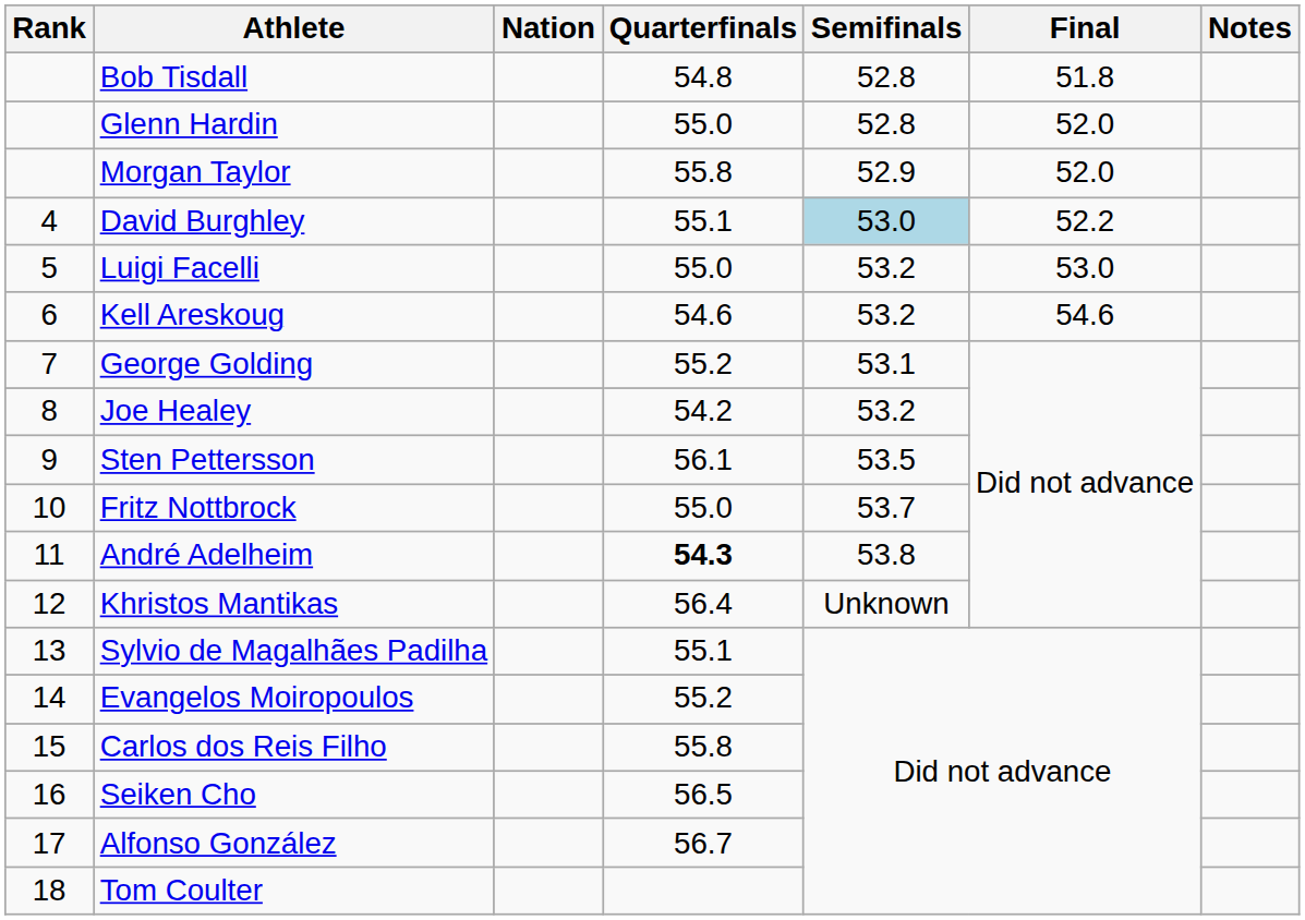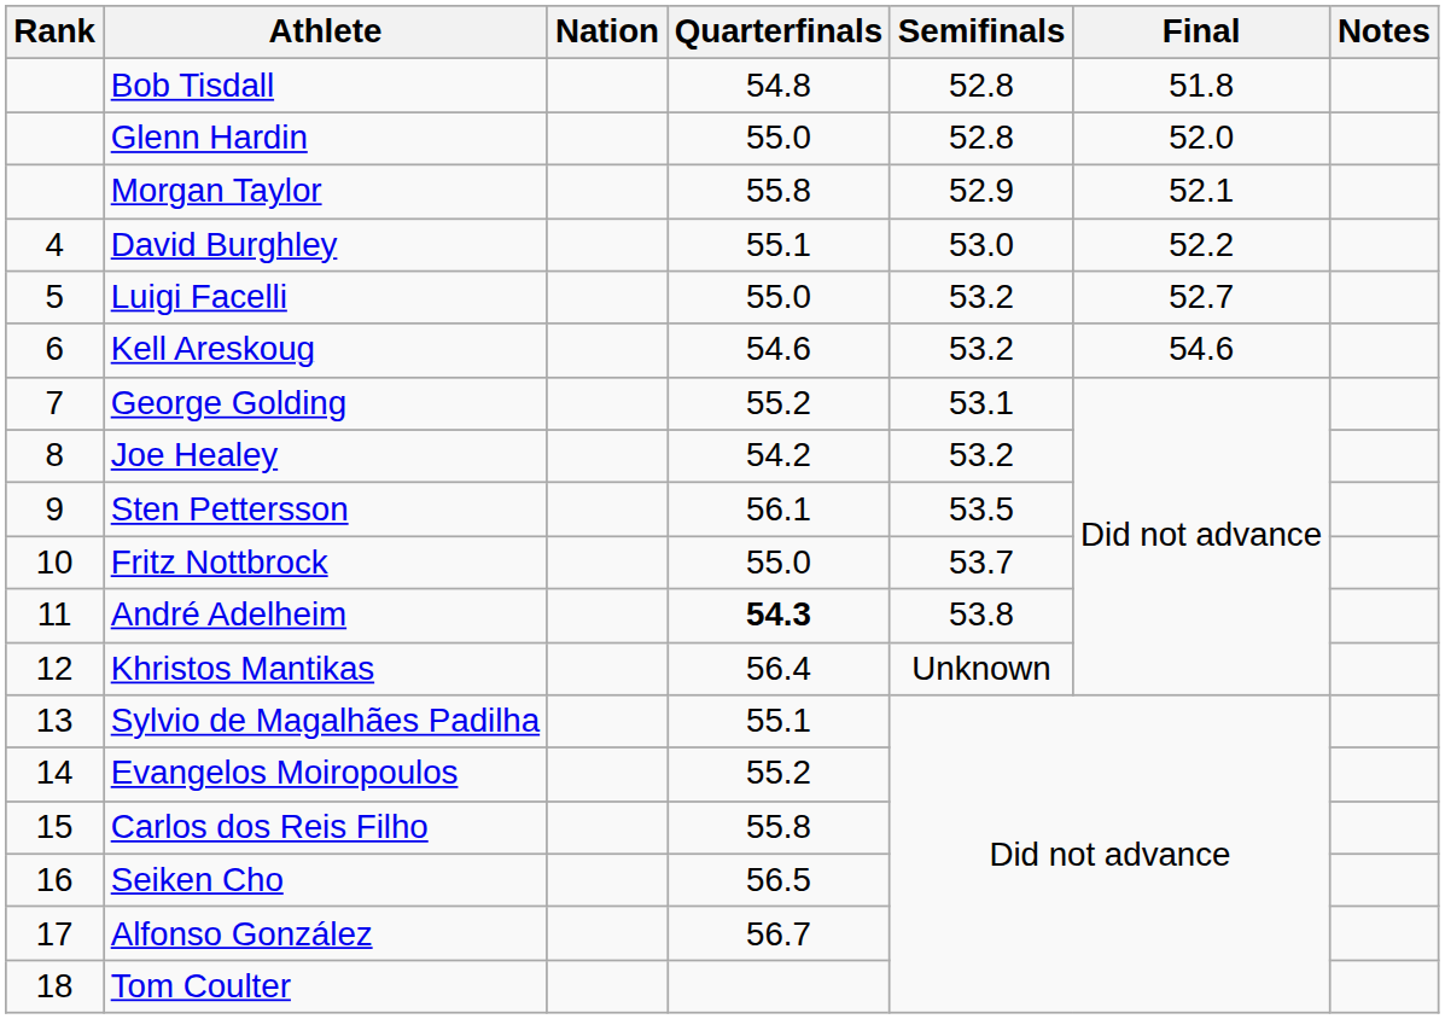 <table class="wikitable sortable" style="text-align:center">
 <tr>
 <th>Rank</th>
 <th>Athlete</th>
 <th>Nation</th>
 <th>Quarterfinals</th>
 <th>Semifinals</th>
 <th>Final</th>
 <th>Notes</th>
 </tr>
 <tr>
 <td></td>
 <td align=left><a href='#'>Bob Tisdall</a></td>
 <td align=left></td>
 <td>54.8</td>
 <td>52.8</td>
 <td>51.8</td>
 <td></td>
 </tr>
 <tr>
 <td></td>
 <td align=left><a href='#'>Glenn Hardin</a></td>
 <td align=left></td>
 <td>55.0</td>
 <td>52.8</td>
 <td>52.0</td>
 <td></td>
 </tr>
 <tr>
 <td></td>
 <td align=left><a href='#'>Morgan Taylor</a></td>
 <td align=left></td>
 <td>55.8</td>
 <td>52.9</td>
-<td>52.0</td>
+<td>52.1</td>
 <td></td>
 </tr>
 <tr>
 <td>4</td>
 <td align=left><a href='#'>David Burghley</a></td>
 <td align=left></td>
 <td>55.1</td>
-<td style="background: lightblue;">53.0</td>
+<td>53.0</td>
 <td>52.2</td>
 <td></td>
 </tr>
 <tr>
 <td>5</td>
 <td align=left><a href='#'>Luigi Facelli</a></td>
 <td align=left></td>
 <td>55.0</td>
 <td>53.2</td>
-<td>53.0</td>
+<td>52.7</td>
 <td></td>
 </tr>
 <tr>
 <td>6</td>
 <td align=left><a href='#'>Kell Areskoug</a></td>
 <td align=left></td>
 <td>54.6</td>
 <td>53.2</td>
 <td>54.6</td>
 <td></td>
 </tr>
 <tr>
 <td>7</td>
 <td align=left><a href='#'>George Golding</a></td>
 <td align=left></td>
 <td>55.2</td>
 <td>53.1</td>
 <td rowspan=6 data-sort-value=99.9>Did not advance</td>
 <td></td>
 </tr>
 <tr>
 <td>8</td>
 <td align=left><a href='#'>Joe Healey</a></td>
 <td align=left></td>
 <td>54.2</td>
 <td>53.2</td>
 <td></td>
 </tr>
 <tr>
 <td>9</td>
 <td align=left><a href='#'>Sten Pettersson</a></td>
 <td align=left></td>
 <td>56.1</td>
 <td>53.5</td>
 <td></td>
 </tr>
 <tr>
 <td>10</td>
 <td align=left><a href='#'>Fritz Nottbrock</a></td>
 <td align=left></td>
 <td>55.0</td>
 <td>53.7</td>
 <td></td>
 </tr>
 <tr>
 <td>11</td>
 <td align=left><a href='#'>André Adelheim</a></td>
 <td align=left></td>
 <td><strong>54.3</strong></td>
 <td>53.8</td>
 <td></td>
 </tr>
 <tr>
 <td>12</td>
 <td align=left><a href='#'>Khristos Mantikas</a></td>
 <td align=left></td>
 <td>56.4</td>
 <td data-sort-value=60.0>Unknown</td>
 <td></td>
 </tr>
 <tr>
 <td>13</td>
 <td align=left><a href='#'>Sylvio de Magalhães Padilha</a></td>
 <td align=left></td>
 <td>55.1</td>
 <td rowspan=6 colspan=2 data-sort-value=99.9>Did not advance</td>
 <td></td>
 </tr>
 <tr>
 <td>14</td>
 <td align=left><a href='#'>Evangelos Moiropoulos</a></td>
 <td align=left></td>
 <td>55.2</td>
 <td></td>
 </tr>
 <tr>
 <td>15</td>
 <td align=left><a href='#'>Carlos dos Reis Filho</a></td>
 <td align=left></td>
 <td>55.8</td>
 <td></td>
 </tr>
 <tr>
 <td>16</td>
 <td align=left><a href='#'>Seiken Cho</a></td>
 <td align=left></td>
 <td>56.5</td>
 <td></td>
 </tr>
 <tr>
 <td>17</td>
 <td align=left><a href='#'>Alfonso González</a></td>
 <td align=left></td>
 <td>56.7</td>
 <td></td>
 </tr>
 <tr>
 <td>18</td>
 <td align=left><a href='#'>Tom Coulter</a></td>
 <td align=left></td>
 <td data-sort-value=90.0></td>
 <td></td>
 </tr>
 </table>
